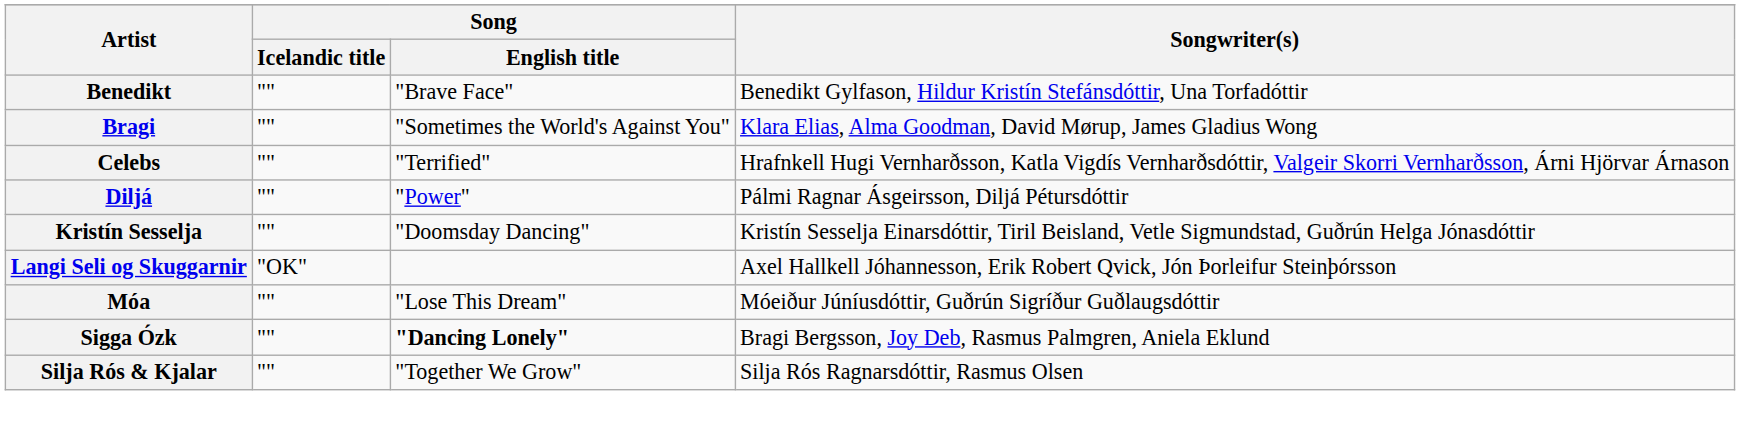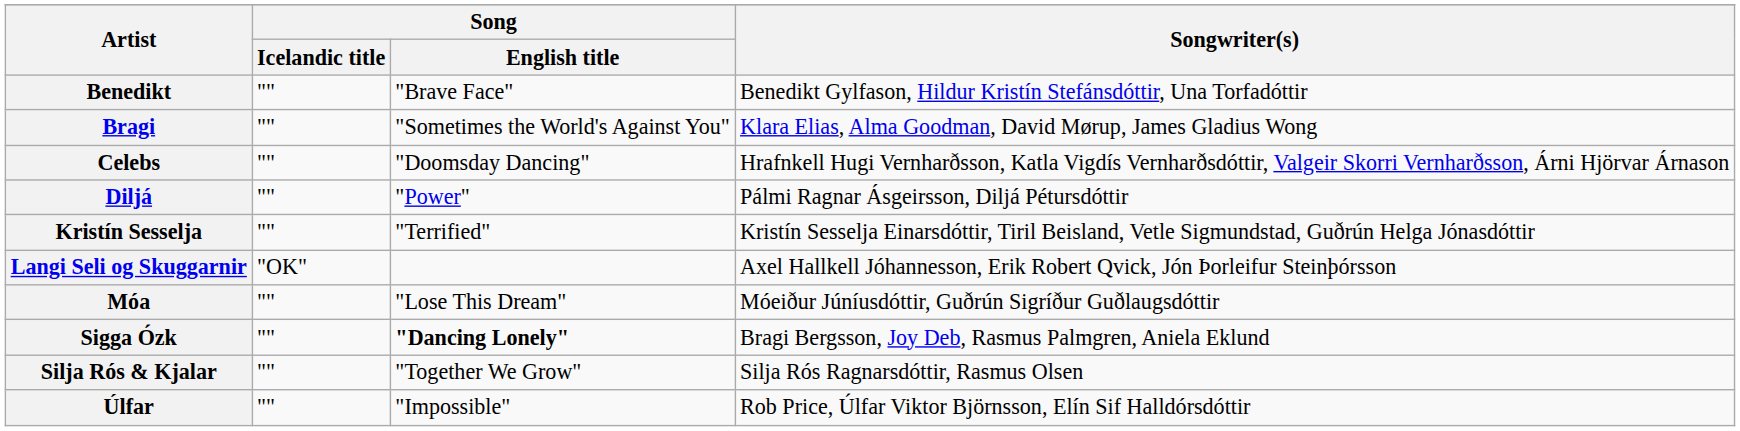 <table class="sortable wikitable plainrowheaders" style="margin: 1em auto 1em auto">
 <tr>
 </tr>
 <tr>
 <th scope="col" rowspan="2">Artist</th>
 <th scope="col" colspan="2">Song</th>
 <th scope="col" rowspan="2" class="unsortable">Songwriter(s)</th>
 </tr>
 <tr>
 <th scope="col">Icelandic title</th>
 <th scope="col">English title</th>
 </tr>
 <tr>
 <th scope="row">Benedikt</th>
 <td>""</td>
 <td>"Brave Face"</td>
 <td>Benedikt Gylfason, <a href='#'>Hildur Kristín Stefánsdóttir</a>, Una Torfadóttir</td>
 </tr>
 <tr>
 <th scope="row"><a href='#'>Bragi</a></th>
 <td>""</td>
 <td>"Sometimes the World's Against You"</td>
 <td><a href='#'>Klara Elias</a>, <a href='#'>Alma Goodman</a>, David Mørup, James Gladius Wong</td>
 </tr>
 <tr>
 <th scope="row">Celebs</th>
 <td>""</td>
-<td>"Terrified"</td>
+<td>"Doomsday Dancing"</td>
 <td>Hrafnkell Hugi Vernharðsson, Katla Vigdís Vernharðsdóttir, <a href='#'>Valgeir Skorri Vernharðsson</a>, Árni Hjörvar Árnason</td>
 </tr>
 <tr>
 <th scope="row"><a href='#'>Diljá</a></th>
 <td>""</td>
 <td>"<a href='#'>Power</a>"</td>
 <td>Pálmi Ragnar Ásgeirsson, Diljá Pétursdóttir</td>
 </tr>
 <tr>
 <th scope="row">Kristín Sesselja</th>
 <td>""</td>
-<td>"Doomsday Dancing"</td>
+<td>"Terrified"</td>
 <td>Kristín Sesselja Einarsdóttir, Tiril Beisland, Vetle Sigmundstad, Guðrún Helga Jónasdóttir</td>
 </tr>
 <tr>
 <th scope="row"><a href='#'>Langi Seli og Skuggarnir</a></th>
 <td>"OK"</td>
 <td></td>
 <td>Axel Hallkell Jóhannesson, Erik Robert Qvick, Jón Þorleifur Steinþórsson</td>
 </tr>
 <tr>
 <th scope="row">Móa</th>
 <td>""</td>
 <td>"Lose This Dream"</td>
 <td>Móeiður Júníusdóttir, Guðrún Sigríður Guðlaugsdóttir</td>
 </tr>
 <tr>
 <th scope="row">Sigga Ózk</th>
 <td>""</td>
 <td><strong>"Dancing Lonely"</strong></td>
 <td>Bragi Bergsson, <a href='#'>Joy Deb</a>, Rasmus Palmgren, Aniela Eklund</td>
 </tr>
 <tr>
 <th scope="row">Silja Rós & Kjalar</th>
 <td>""</td>
 <td>"Together We Grow"</td>
 <td>Silja Rós Ragnarsdóttir, Rasmus Olsen</td>
 </tr>
+<tr>
+<th scope="row">Úlfar</th>
+<td>""</td>
+<td>"Impossible"</td>
+<td>Rob Price, Úlfar Viktor Björnsson, Elín Sif Halldórsdóttir</td>
+</tr>
 </table>
